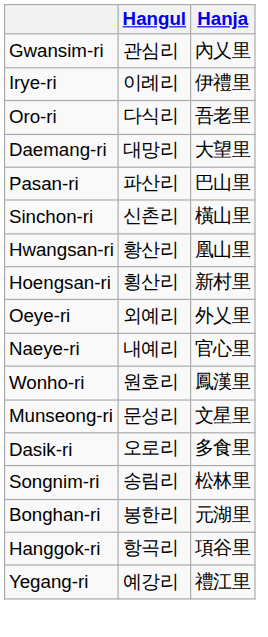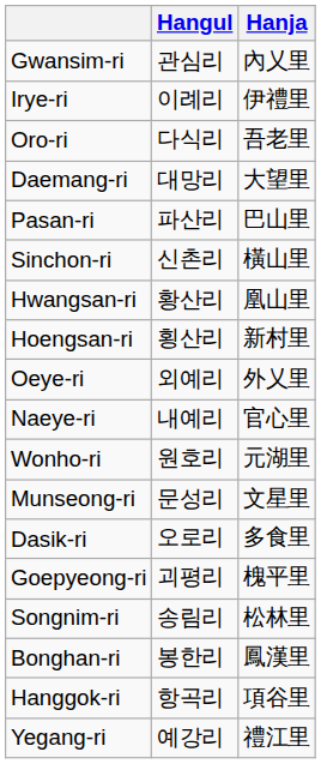 <table class="wikitable">
 <tr>
 <th></th>
 <th><a href='#'>Hangul</a></th>
 <th><a href='#'>Hanja</a></th>
 </tr>
 <tr>
 <td>Gwansim-ri</td>
 <td>관심리</td>
 <td>內乂里</td>
 </tr>
 <tr>
 <td>Irye-ri</td>
 <td>이례리</td>
 <td>伊禮里</td>
 </tr>
 <tr>
 <td>Oro-ri</td>
 <td>다식리</td>
 <td>吾老里</td>
 </tr>
 <tr>
 <td>Daemang-ri</td>
 <td>대망리</td>
 <td>大望里</td>
 </tr>
 <tr>
 <td>Pasan-ri</td>
 <td>파산리</td>
 <td>巴山里</td>
 </tr>
 <tr>
 <td>Sinchon-ri</td>
 <td>신촌리</td>
 <td>橫山里</td>
 </tr>
 <tr>
 <td>Hwangsan-ri</td>
 <td>황산리</td>
 <td>凰山里</td>
 </tr>
 <tr>
 <td>Hoengsan-ri</td>
 <td>횡산리</td>
 <td>新村里</td>
 </tr>
 <tr>
 <td>Oeye-ri</td>
 <td>외예리</td>
 <td>外乂里</td>
 </tr>
 <tr>
 <td>Naeye-ri</td>
 <td>내예리</td>
 <td>官心里</td>
 </tr>
 <tr>
 <td>Wonho-ri</td>
 <td>원호리</td>
-<td>鳳漢里</td>
+<td>元湖里</td>
 </tr>
 <tr>
 <td>Munseong-ri</td>
 <td>문성리</td>
 <td>文星里</td>
 </tr>
 <tr>
 <td>Dasik-ri</td>
 <td>오로리</td>
 <td>多食里</td>
 </tr>
 <tr>
+<td>Goepyeong-ri</td>
+<td>괴평리</td>
+<td>槐平里</td>
+</tr>
+<tr>
 <td>Songnim-ri</td>
 <td>송림리</td>
 <td>松林里</td>
 </tr>
 <tr>
 <td>Bonghan-ri</td>
 <td>봉한리</td>
-<td>元湖里</td>
+<td>鳳漢里</td>
 </tr>
 <tr>
 <td>Hanggok-ri</td>
 <td>항곡리</td>
 <td>項谷里</td>
 </tr>
 <tr>
 <td>Yegang-ri</td>
 <td>예강리</td>
 <td>禮江里</td>
 </tr>
 </table>
